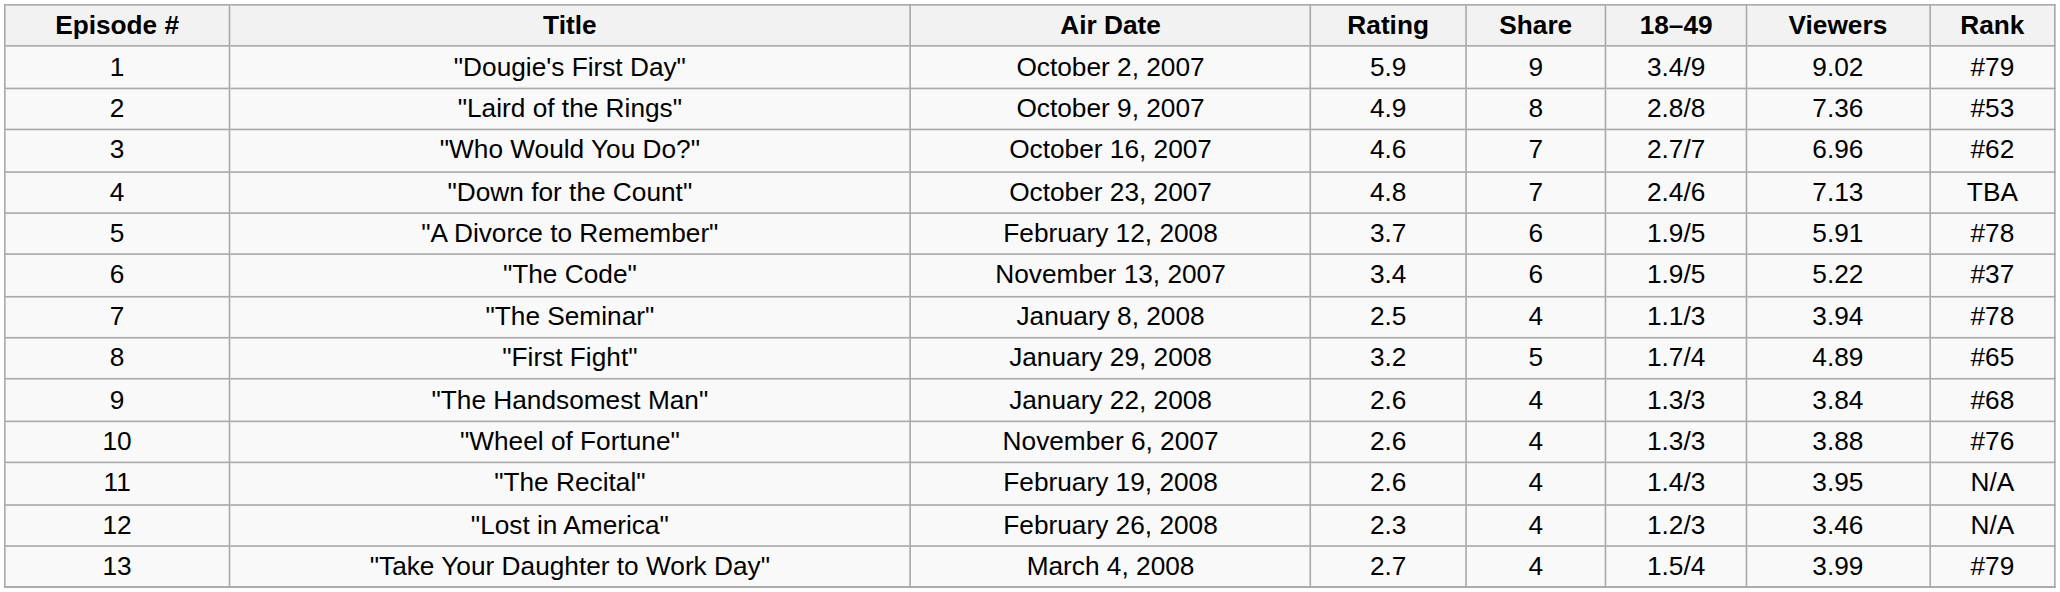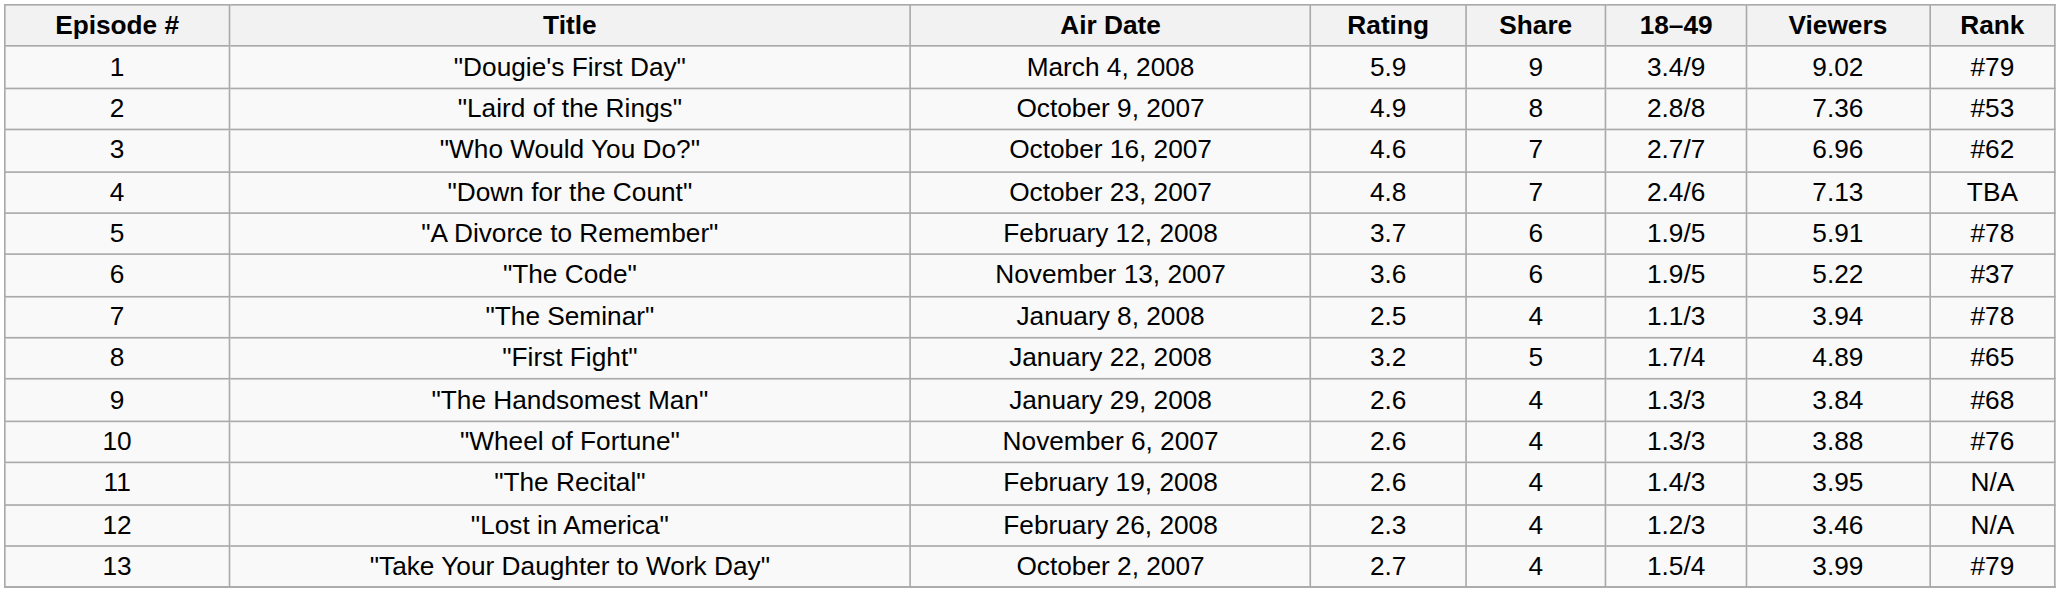 <table class="wikitable" style="text-align: center" width="99%">
 <tr>
 <th>Episode #</th>
 <th>Title</th>
 <th>Air Date</th>
 <th>Rating</th>
 <th>Share</th>
 <th>18–49</th>
 <th>Viewers</th>
 <th>Rank</th>
 </tr>
 <tr>
 <td>1</td>
 <td>"Dougie's First Day"</td>
-<td>October 2, 2007</td>
+<td>March 4, 2008</td>
 <td>5.9</td>
 <td>9</td>
 <td>3.4/9</td>
 <td>9.02</td>
 <td>#79</td>
 </tr>
 <tr>
 <td>2</td>
 <td>"Laird of the Rings"</td>
 <td>October 9, 2007</td>
 <td>4.9</td>
 <td>8</td>
 <td>2.8/8</td>
 <td>7.36</td>
 <td>#53</td>
 </tr>
 <tr>
 <td>3</td>
 <td>"Who Would You Do?"</td>
 <td>October 16, 2007</td>
 <td>4.6</td>
 <td>7</td>
 <td>2.7/7</td>
 <td>6.96</td>
 <td>#62</td>
 </tr>
 <tr>
 <td>4</td>
 <td>"Down for the Count"</td>
 <td>October 23, 2007</td>
 <td>4.8</td>
 <td>7</td>
 <td>2.4/6</td>
 <td>7.13</td>
 <td>TBA</td>
 </tr>
 <tr>
 <td>5</td>
 <td>"A Divorce to Remember"</td>
 <td>February 12, 2008</td>
 <td>3.7</td>
 <td>6</td>
 <td>1.9/5</td>
 <td>5.91</td>
 <td>#78</td>
 </tr>
 <tr>
 <td>6</td>
 <td>"The Code"</td>
 <td>November 13, 2007</td>
-<td>3.4</td>
+<td>3.6</td>
 <td>6</td>
 <td>1.9/5</td>
 <td>5.22</td>
 <td>#37</td>
 </tr>
 <tr>
 <td>7</td>
 <td>"The Seminar"</td>
 <td>January 8, 2008</td>
 <td>2.5</td>
 <td>4</td>
 <td>1.1/3</td>
 <td>3.94</td>
 <td>#78</td>
 </tr>
 <tr>
 <td>8</td>
 <td>"First Fight"</td>
-<td>January 29, 2008</td>
+<td>January 22, 2008</td>
 <td>3.2</td>
 <td>5</td>
 <td>1.7/4</td>
 <td>4.89</td>
 <td>#65</td>
 </tr>
 <tr>
 <td>9</td>
 <td>"The Handsomest Man"</td>
-<td>January 22, 2008</td>
+<td>January 29, 2008</td>
 <td>2.6</td>
 <td>4</td>
 <td>1.3/3</td>
 <td>3.84</td>
 <td>#68</td>
 </tr>
 <tr>
 <td>10</td>
 <td>"Wheel of Fortune"</td>
 <td>November 6, 2007</td>
 <td>2.6</td>
 <td>4</td>
 <td>1.3/3</td>
 <td>3.88</td>
 <td>#76</td>
 </tr>
 <tr>
 <td>11</td>
 <td>"The Recital"</td>
 <td>February 19, 2008</td>
 <td>2.6</td>
 <td>4</td>
 <td>1.4/3</td>
 <td>3.95</td>
 <td>N/A</td>
 </tr>
 <tr>
 <td>12</td>
 <td>"Lost in America"</td>
 <td>February 26, 2008</td>
 <td>2.3</td>
 <td>4</td>
 <td>1.2/3</td>
 <td>3.46</td>
 <td>N/A</td>
 </tr>
 <tr>
 <td>13</td>
 <td>"Take Your Daughter to Work Day"</td>
-<td>March 4, 2008</td>
+<td>October 2, 2007</td>
 <td>2.7</td>
 <td>4</td>
 <td>1.5/4</td>
 <td>3.99</td>
 <td>#79</td>
 </tr>
 <tr>
 </tr>
 </table>
